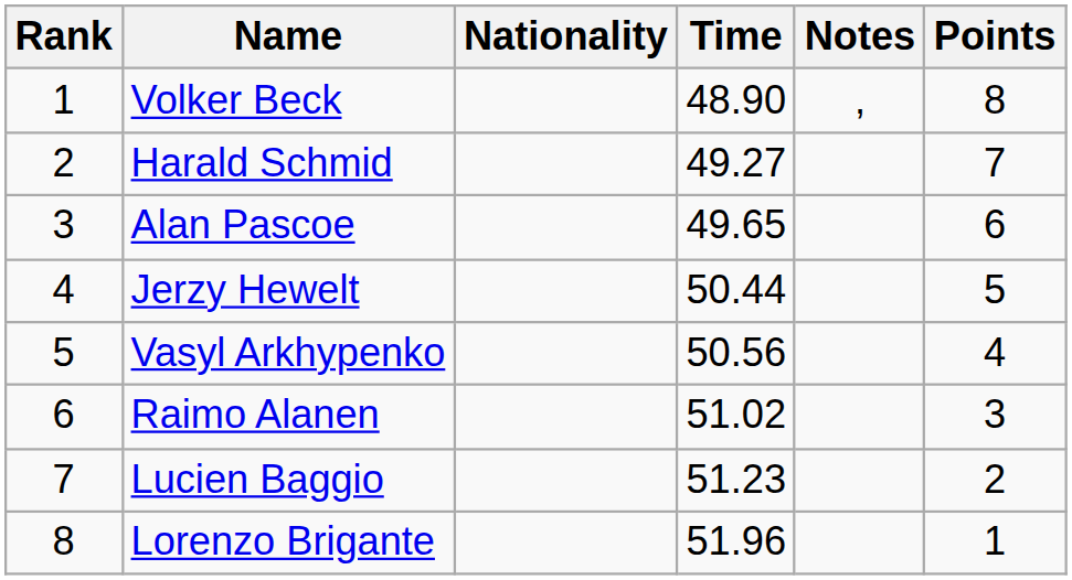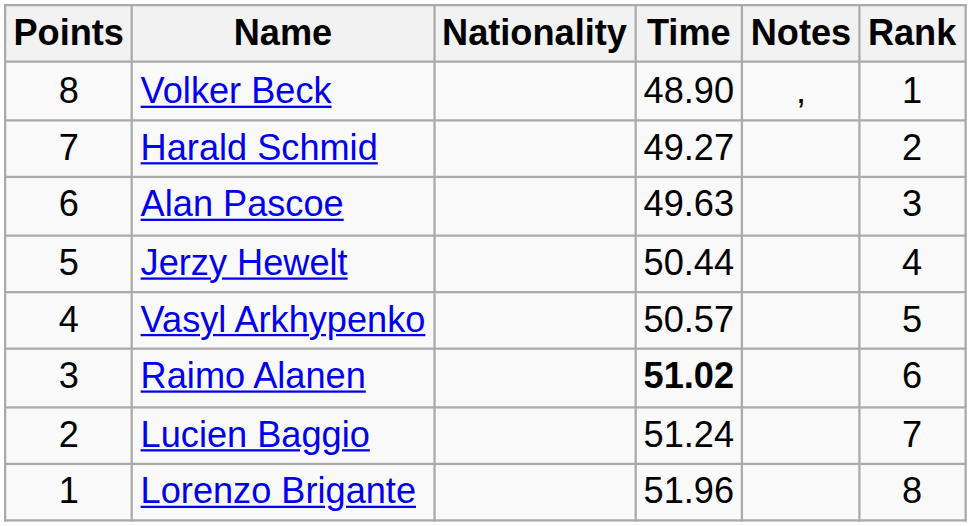 <table class="wikitable sortable" style="text-align:center">
 <tr>
-<th>Rank</th>
+<th>Points</th>
 <th>Name</th>
 <th>Nationality</th>
 <th>Time</th>
 <th>Notes</th>
-<th>Points</th>
+<th>Rank</th>
 </tr>
 <tr>
-<td>1</td>
+<td>8</td>
 <td align=left><a href='#'>Volker Beck</a></td>
 <td align=left></td>
 <td>48.90</td>
 <td>, </td>
-<td>8</td>
+<td>1</td>
 </tr>
 <tr>
-<td>2</td>
+<td>7</td>
 <td align=left><a href='#'>Harald Schmid</a></td>
 <td align=left></td>
 <td>49.27</td>
 <td></td>
-<td>7</td>
+<td>2</td>
+</tr>
+<tr>
+<td>6</td>
+<td align=left><a href='#'>Alan Pascoe</a></td>
+<td align=left></td>
+<td>49.63</td>
+<td></td>
+<td>3</td>
+</tr>
+<tr>
+<td>5</td>
+<td align=left><a href='#'>Jerzy Hewelt</a></td>
+<td align=left></td>
+<td>50.44</td>
+<td></td>
+<td>4</td>
+</tr>
+<tr>
+<td>4</td>
+<td align=left><a href='#'>Vasyl Arkhypenko</a></td>
+<td align=left></td>
+<td>50.57</td>
+<td></td>
+<td>5</td>
 </tr>
 <tr>
 <td>3</td>
-<td align=left><a href='#'>Alan Pascoe</a></td>
+<td align=left><a href='#'>Raimo Alanen</a></td>
 <td align=left></td>
-<td>49.65</td>
+<td><strong>51.02</strong></td>
 <td></td>
 <td>6</td>
 </tr>
 <tr>
-<td>4</td>
-<td align=left><a href='#'>Jerzy Hewelt</a></td>
+<td>2</td>
+<td align=left><a href='#'>Lucien Baggio</a></td>
 <td align=left></td>
-<td>50.44</td>
+<td>51.24</td>
 <td></td>
-<td>5</td>
+<td>7</td>
 </tr>
 <tr>
-<td>5</td>
-<td align=left><a href='#'>Vasyl Arkhypenko</a></td>
-<td align=left></td>
-<td>50.56</td>
-<td></td>
-<td>4</td>
-</tr>
-<tr>
-<td>6</td>
-<td align=left><a href='#'>Raimo Alanen</a></td>
-<td align=left></td>
-<td>51.02</td>
-<td></td>
-<td>3</td>
-</tr>
-<tr>
-<td>7</td>
-<td align=left><a href='#'>Lucien Baggio</a></td>
-<td align=left></td>
-<td>51.23</td>
-<td></td>
-<td>2</td>
-</tr>
-<tr>
-<td>8</td>
+<td>1</td>
 <td align=left><a href='#'>Lorenzo Brigante</a></td>
 <td align=left></td>
 <td>51.96</td>
 <td></td>
-<td>1</td>
+<td>8</td>
 </tr>
 </table>
